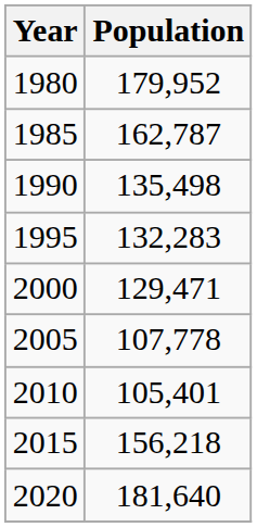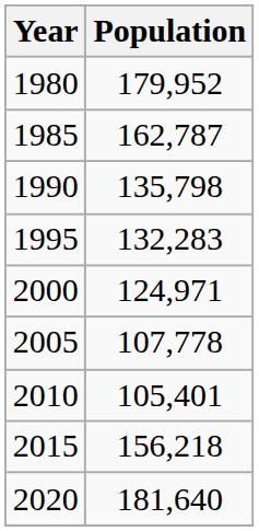 <table class="wikitable" style="text-align:center">
 <tr>
 <th>Year</th>
 <th>Population</th>
 </tr>
 <tr>
 <td>1980</td>
 <td>179,952</td>
 </tr>
 <tr>
 <td>1985</td>
 <td>162,787</td>
 </tr>
 <tr>
 <td>1990</td>
-<td>135,498</td>
+<td>135,798</td>
 </tr>
 <tr>
 <td>1995</td>
 <td>132,283</td>
 </tr>
 <tr>
 <td>2000</td>
-<td>129,471</td>
+<td>124,971</td>
 </tr>
 <tr>
 <td>2005</td>
 <td>107,778</td>
 </tr>
 <tr>
 <td>2010</td>
 <td>105,401</td>
 </tr>
 <tr>
 <td>2015</td>
 <td>156,218</td>
 </tr>
 <tr>
 <td>2020</td>
 <td>181,640</td>
 </tr>
 <tr>
 </tr>
 </table>
